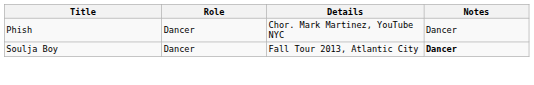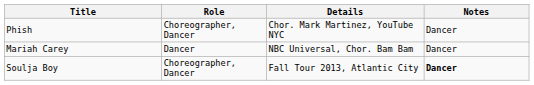 <table class="wikitable" style="width: 90%;">
 <tr>
 <th style="width: 30%;">Title</th>
 <th style="width: 20%;">Role</th>
 <th style="width: 30%;">Details</th>
 <th style="width: 20%;">Notes</th>
 </tr>
 <tr>
 <td>Phish</td>
-<td>Dancer</td>
+<td>Choreographer, Dancer</td>
 <td>Chor. Mark Martinez, YouTube NYC</td>
 <td>Dancer</td>
 </tr>
 <tr>
+<td>Mariah Carey</td>
+<td>Dancer</td>
+<td>NBC Universal, Chor. Bam Bam</td>
+<td>Dancer</td>
+</tr>
+<tr>
 <td>Soulja Boy</td>
-<td>Dancer</td>
+<td>Choreographer, Dancer</td>
 <td>Fall Tour 2013, Atlantic City</td>
 <td><strong>Dancer</strong></td>
 </tr>
 </table>
